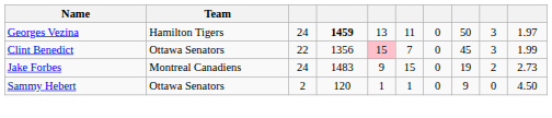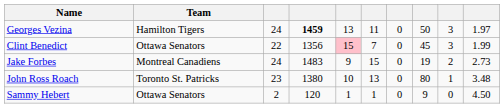 <table class="wikitable sortable">
 <tr>
 <th style="width:12em" class="unsortable">Name</th>
 <th style="width:12em" class="unsortable">Team</th>
 <th style="width:2em"></th>
 <th style="width:4em"></th>
 <th style="width:2em"></th>
 <th style="width:2em"></th>
 <th style="width:2em"></th>
 <th style="width:2em"></th>
 <th style="width:2em"></th>
 <th style="width:3em"><a href='#'></a></th>
 </tr>
 <tr align="center">
 <td align="left"><a href='#'>Georges Vezina</a></td>
 <td align="left">Hamilton Tigers</td>
 <td>24</td>
 <td><strong>1459</strong></td>
 <td>13</td>
 <td>11</td>
 <td>0</td>
 <td>50</td>
 <td>3</td>
 <td>1.97</td>
 </tr>
 <tr align="center">
 <td align="left"><a href='#'>Clint Benedict</a></td>
 <td align="left">Ottawa Senators</td>
 <td>22</td>
 <td>1356</td>
 <td style="background: pink;">15</td>
 <td>7</td>
 <td>0</td>
 <td>45</td>
 <td>3</td>
 <td>1.99</td>
 </tr>
 <tr align="center">
 <td align="left"><a href='#'>Jake Forbes</a></td>
 <td align="left">Montreal Canadiens</td>
 <td>24</td>
 <td>1483</td>
 <td>9</td>
 <td>15</td>
 <td>0</td>
 <td>19</td>
 <td>2</td>
 <td>2.73</td>
 </tr>
 <tr align="center">
+<td align="left"><a href='#'>John Ross Roach</a></td>
+<td align="left">Toronto St. Patricks</td>
+<td>23</td>
+<td>1380</td>
+<td>10</td>
+<td>13</td>
+<td>0</td>
+<td>80</td>
+<td>1</td>
+<td>3.48</td>
+</tr>
+<tr align="center">
 <td align="left"><a href='#'>Sammy Hebert</a></td>
 <td align="left">Ottawa Senators</td>
 <td>2</td>
 <td>120</td>
 <td>1</td>
 <td>1</td>
 <td>0</td>
 <td>9</td>
 <td>0</td>
 <td>4.50</td>
 </tr>
 </table>
